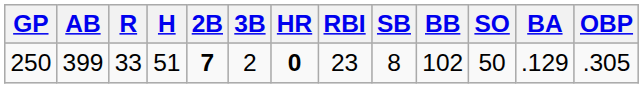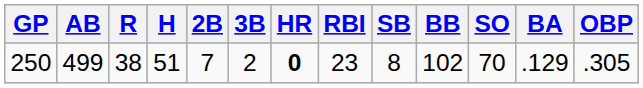 <table class="wikitable">
 <tr>
 <th><a href='#'>GP</a></th>
 <th><a href='#'>AB</a></th>
 <th><a href='#'>R</a></th>
 <th><a href='#'>H</a></th>
 <th><a href='#'>2B</a></th>
 <th><a href='#'>3B</a></th>
 <th><a href='#'>HR</a></th>
 <th><a href='#'>RBI</a></th>
 <th><a href='#'>SB</a></th>
 <th><a href='#'>BB</a></th>
 <th><a href='#'>SO</a></th>
 <th><a href='#'>BA</a></th>
 <th><a href='#'>OBP</a></th>
 </tr>
 <tr align=center>
 <td>250</td>
-<td>399</td>
-<td>33</td>
+<td>499</td>
+<td>38</td>
 <td>51</td>
-<td><strong>7</strong></td>
+<td>7</td>
 <td>2</td>
 <td><strong>0</strong></td>
 <td>23</td>
 <td>8</td>
 <td>102</td>
-<td>50</td>
+<td>70</td>
 <td>.129</td>
 <td>.305</td>
 </tr>
 </table>
